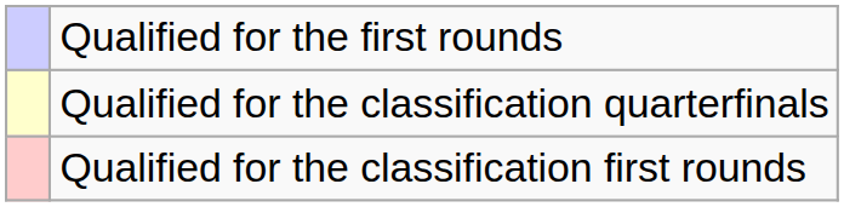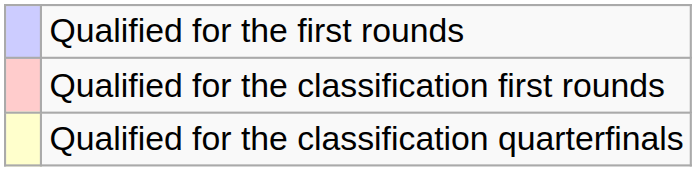 <table class=wikitable>
 <tr>
 <td width=10px style="background-color:#ccccff;"></td>
 <td>Qualified for the first rounds</td>
 </tr>
 <tr>
+<td width=10px style="background-color:#ffcccc;"></td>
+<td>Qualified for the classification first rounds</td>
+</tr>
+<tr>
 <td width=10px style="background-color:#ffffcc;"></td>
 <td>Qualified for the classification quarterfinals</td>
 </tr>
-<tr>
-<td width=10px style="background-color:#ffcccc;"></td>
-<td>Qualified for the classification first rounds</td>
-</tr>
 </table>
